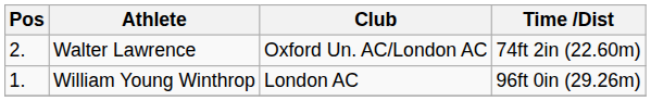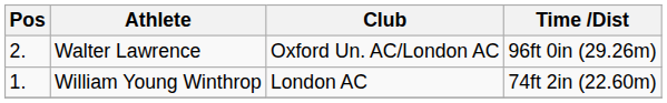 <table class="wikitable">
 <tr>
 <th>Pos</th>
 <th>Athlete</th>
 <th>Club</th>
 <th>Time /Dist</th>
 </tr>
 <tr>
 <td>2.</td>
 <td>Walter Lawrence</td>
 <td>Oxford Un. AC/London AC</td>
-<td>74ft 2in (22.60m)</td>
+<td>96ft 0in (29.26m)</td>
 </tr>
 <tr>
 <td>1.</td>
 <td>William Young Winthrop</td>
 <td>London AC</td>
-<td>96ft 0in (29.26m)</td>
+<td>74ft 2in (22.60m)</td>
 </tr>
 <tr>
 </tr>
 </table>
